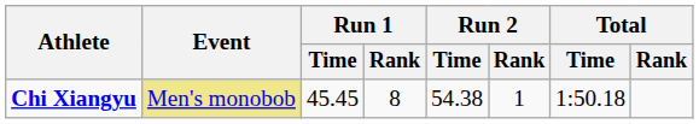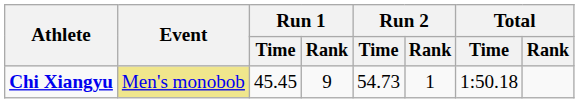 <table class="wikitable" style="font-size:90%">
 <tr>
 <th rowspan="2">Athlete</th>
 <th rowspan="2">Event</th>
 <th colspan="2">Run 1</th>
 <th colspan="2">Run 2</th>
 <th colspan="2">Total</th>
 </tr>
 <tr style="font-size:95%">
 <th>Time</th>
 <th>Rank</th>
 <th>Time</th>
 <th>Rank</th>
 <th>Time</th>
 <th>Rank</th>
 </tr>
 <tr align=center>
 <td align=left><strong><a href='#'>Chi Xiangyu</a></strong></td>
 <td align=left style="background: khaki;"><a href='#'>Men's monobob</a></td>
 <td>45.45</td>
-<td>8</td>
-<td>54.38</td>
+<td>9</td>
+<td>54.73</td>
 <td>1</td>
 <td>1:50.18</td>
 <td></td>
 </tr>
 </table>
